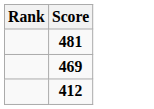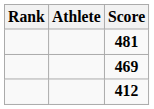 <table class=wikitable style="text-align:center;">
 <tr>
 <th>Rank</th>
+<th>Athlete</th>
 <th>Score</th>
 </tr>
 <tr>
 <td></td>
+<td align=left></td>
 <td><strong>481</strong></td>
 </tr>
 <tr>
 <td></td>
+<td align=left></td>
 <td><strong>469</strong></td>
 </tr>
 <tr>
 <td></td>
+<td align=left></td>
 <td><strong>412</strong></td>
 </tr>
 </table>
